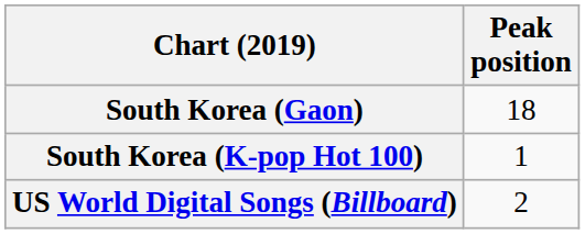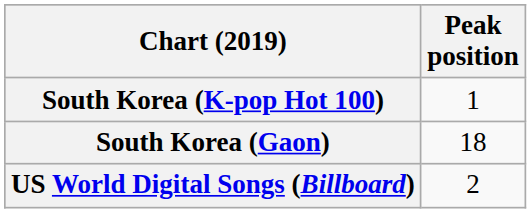 <table class="wikitable sortable plainrowheaders" style="text-align:center">
 <tr>
 <th scope="col">Chart (2019)</th>
 <th scope="col">Peak<br>position</th>
 </tr>
 <tr>
+<th scope="row">South Korea (<a href='#'>K-pop Hot 100</a>)</th>
+<td>1</td>
+</tr>
+<tr>
 <th scope="row">South Korea (<a href='#'>Gaon</a>)</th>
 <td>18</td>
-</tr>
-<tr>
-<th scope="row">South Korea (<a href='#'>K-pop Hot 100</a>)</th>
-<td>1</td>
 </tr>
 <tr>
 <th scope="row">US <a href='#'>World Digital Songs</a> (<em><a href='#'>Billboard</a></em>)</th>
 <td>2</td>
 </tr>
 </table>
